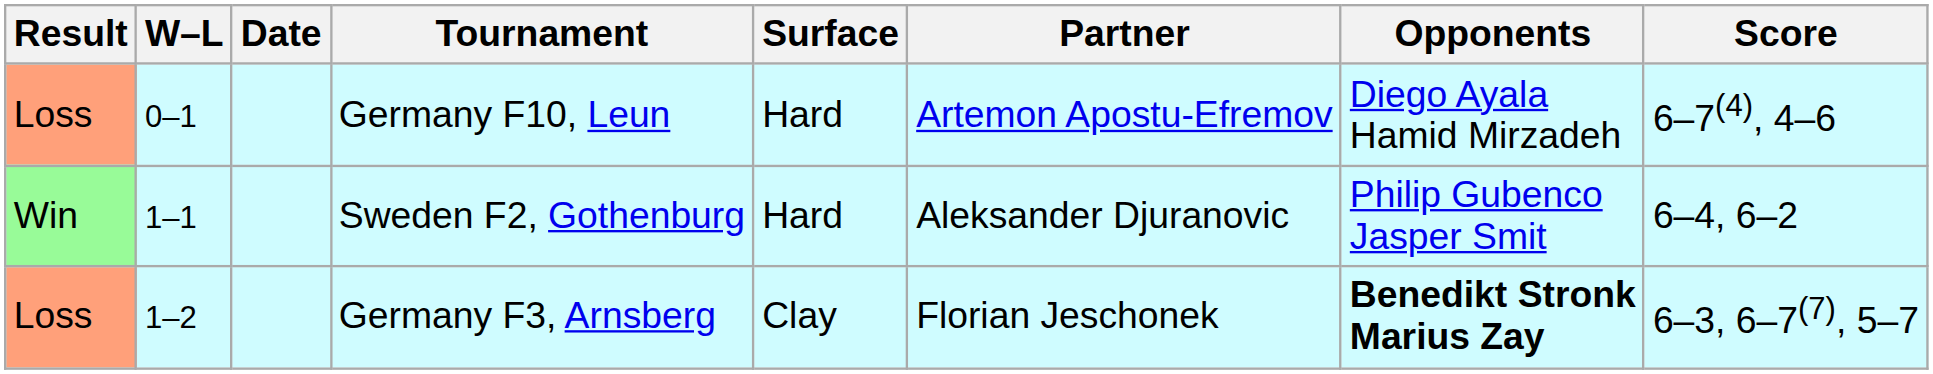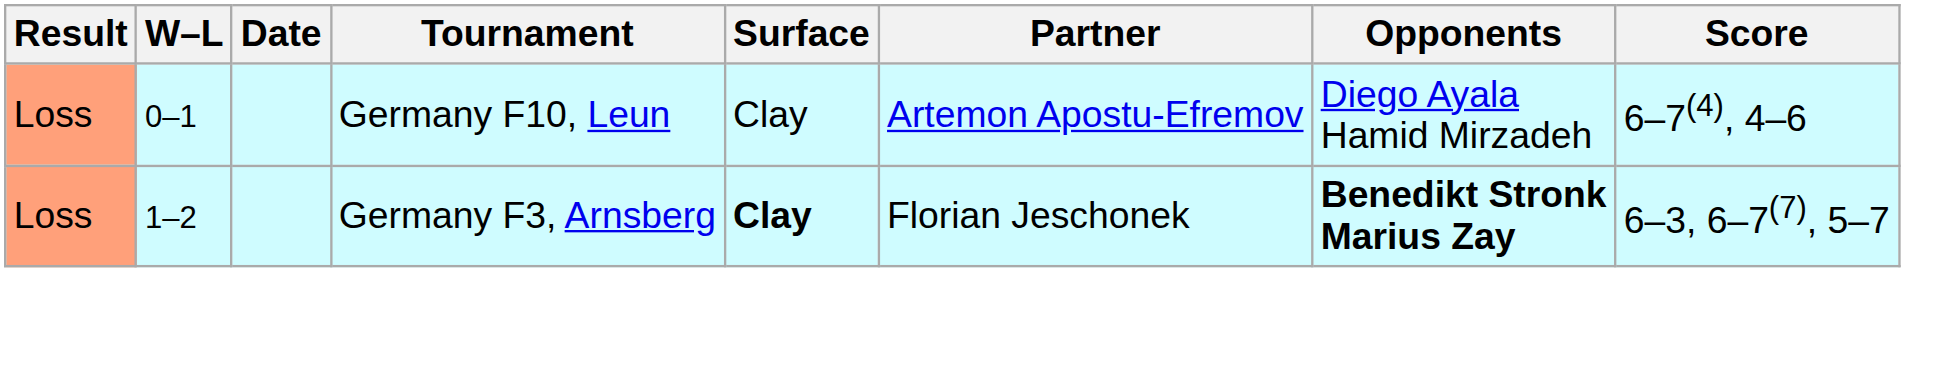 <table class="sortable wikitable">
 <tr>
 <th>Result</th>
 <th class="unsortable">W–L</th>
 <th>Date</th>
 <th>Tournament</th>
 <th>Surface</th>
 <th>Partner</th>
 <th>Opponents</th>
 <th class="unsortable">Score</th>
 </tr>
 <tr style="background:#cffcff;">
 <td style="background:#ffa07a;">Loss</td>
 <td><small>0–1</small></td>
 <td></td>
 <td>Germany F10, <a href='#'>Leun</a></td>
-<td>Hard</td>
+<td>Clay</td>
 <td> <a href='#'>Artemon Apostu-Efremov</a></td>
 <td> <a href='#'>Diego Ayala</a> <br>  Hamid Mirzadeh</td>
 <td>6–7<sup>(4)</sup>, 4–6</td>
-</tr>
-<tr style="background:#cffcff;">
-<td style="background:#98fb98;">Win</td>
-<td><small>1–1</small></td>
-<td></td>
-<td>Sweden F2, <a href='#'>Gothenburg</a></td>
-<td>Hard</td>
-<td> Aleksander Djuranovic</td>
-<td> <a href='#'>Philip Gubenco</a> <br>  <a href='#'>Jasper Smit</a></td>
-<td>6–4, 6–2</td>
 </tr>
 <tr style="background:#cffcff;">
 <td style="background:#ffa07a;">Loss</td>
 <td><small>1–2</small></td>
 <td></td>
 <td>Germany F3, <a href='#'>Arnsberg</a></td>
-<td>Clay</td>
+<td><strong>Clay</strong></td>
 <td> Florian Jeschonek</td>
 <td><strong> Benedikt Stronk <br>  Marius Zay</strong></td>
 <td>6–3, 6–7<sup>(7)</sup>, 5–7</td>
 </tr>
 </table>
